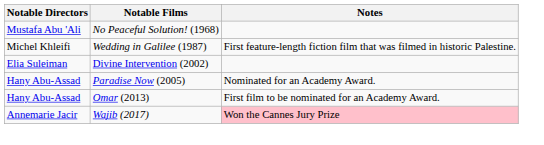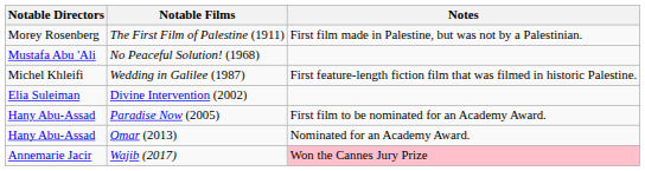 <table class="wikitable">
 <tr>
 <th>Notable Directors</th>
 <th>Notable Films</th>
 <th>Notes</th>
+</tr>
+<tr>
+<td>Morey Rosenberg</td>
+<td><em>The First Film of Palestine</em> (1911)</td>
+<td>First film made in Palestine, but was not by a Palestinian.</td>
 </tr>
 <tr>
 <td><a href='#'>Mustafa Abu 'Ali</a></td>
 <td><em>No Peaceful Solution!</em> (1968)</td>
 <td></td>
 </tr>
 <tr>
 <td>Michel Khleifi</td>
 <td><em>Wedding in Galilee</em> (1987)</td>
 <td>First feature-length fiction film that was filmed in historic Palestine.</td>
 </tr>
 <tr>
 <td><a href='#'>Elia Suleiman</a></td>
 <td><a href='#'>Divine Intervention</a> (2002)</td>
 <td></td>
 </tr>
 <tr>
 <td><a href='#'>Hany Abu-Assad</a></td>
 <td><em><a href='#'>Paradise Now</a></em> (2005)</td>
-<td>Nominated for an Academy Award.</td>
+<td>First film to be nominated for an Academy Award.</td>
 </tr>
 <tr>
 <td><a href='#'>Hany Abu-Assad</a></td>
 <td><em><a href='#'>Omar</a></em> (2013)</td>
-<td>First film to be nominated for an Academy Award.</td>
+<td>Nominated for an Academy Award.</td>
 </tr>
 <tr>
 <td><a href='#'>Annemarie Jacir</a></td>
 <td><em><a href='#'>Wajib</a> (2017)</em></td>
 <td style="background: pink;">Won the Cannes Jury Prize</td>
 </tr>
 </table>
